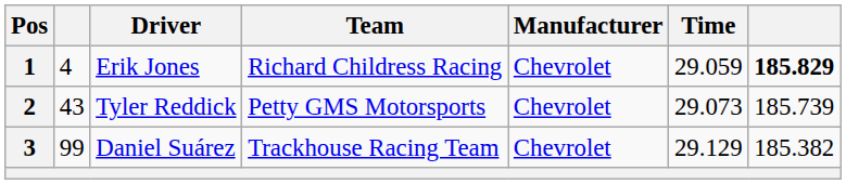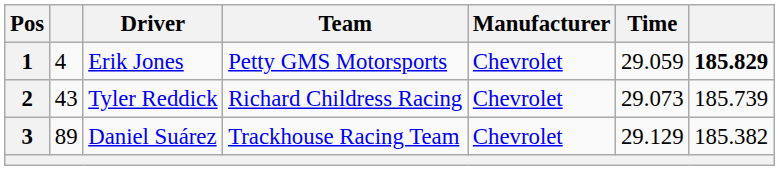 <table class="wikitable" style="font-size:95%">
 <tr>
 <th>Pos</th>
 <th></th>
 <th>Driver</th>
 <th>Team</th>
 <th>Manufacturer</th>
 <th>Time</th>
 <th></th>
 </tr>
 <tr>
 <th>1</th>
 <td>4</td>
 <td><a href='#'>Erik Jones</a></td>
-<td><a href='#'>Richard Childress Racing</a></td>
+<td><a href='#'>Petty GMS Motorsports</a></td>
 <td><a href='#'>Chevrolet</a></td>
 <td>29.059</td>
 <td><strong>185.829</strong></td>
 </tr>
 <tr>
 <th>2</th>
 <td>43</td>
 <td><a href='#'>Tyler Reddick</a></td>
-<td><a href='#'>Petty GMS Motorsports</a></td>
+<td><a href='#'>Richard Childress Racing</a></td>
 <td><a href='#'>Chevrolet</a></td>
 <td>29.073</td>
 <td>185.739</td>
 </tr>
 <tr>
 <th>3</th>
-<td>99</td>
+<td>89</td>
 <td><a href='#'>Daniel Suárez</a></td>
 <td><a href='#'>Trackhouse Racing Team</a></td>
 <td><a href='#'>Chevrolet</a></td>
 <td>29.129</td>
 <td>185.382</td>
 </tr>
 <tr>
 <th colspan="7"></th>
 </tr>
 </table>
